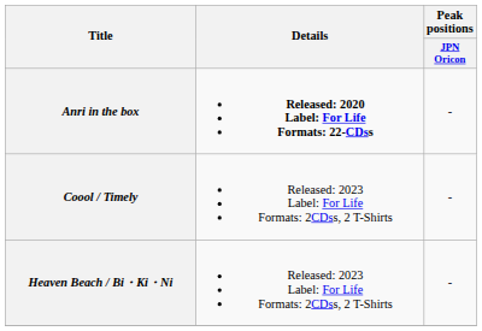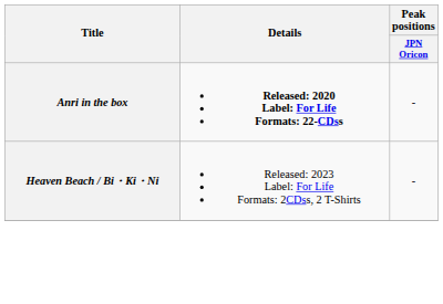 <table class="wikitable plainrowheaders" style="text-align:center;">
 <tr>
 <th rowspan="2" style="width:15em;">Title</th>
 <th rowspan="2" style="width:18em;">Details</th>
 <th colspan="1">Peak positions</th>
 </tr>
 <tr>
 <th style="width:3em;font-size:85%"><a href='#'>JPN<br>Oricon</a><br></th>
 </tr>
 <tr>
 <th scope="row"><em>Anri in the box</em></th>
 <td><strong><br><ul><li>Released: 2020</li><li>Label: <a href='#'>For Life</a></li><li>Formats: 22-<a href='#'>CDs</a>s</li></ul></strong></td>
 <td>-</td>
 </tr>
 <tr>
-<th scope="row"><em>Coool / Timely</em></th>
-<td><br><ul><li>Released: 2023</li><li>Label: <a href='#'>For Life</a></li><li>Formats: 2<a href='#'>CDs</a>s, 2 T-Shirts</li></ul></td>
-<td>-</td>
-</tr>
-<tr>
 <th scope="row"><em>Heaven Beach / Bi・Ki・Ni</em></th>
 <td><br><ul><li>Released: 2023</li><li>Label: <a href='#'>For Life</a></li><li>Formats: 2<a href='#'>CDs</a>s, 2 T-Shirts</li></ul></td>
 <td>-</td>
 </tr>
 <tr>
 </tr>
 </table>
